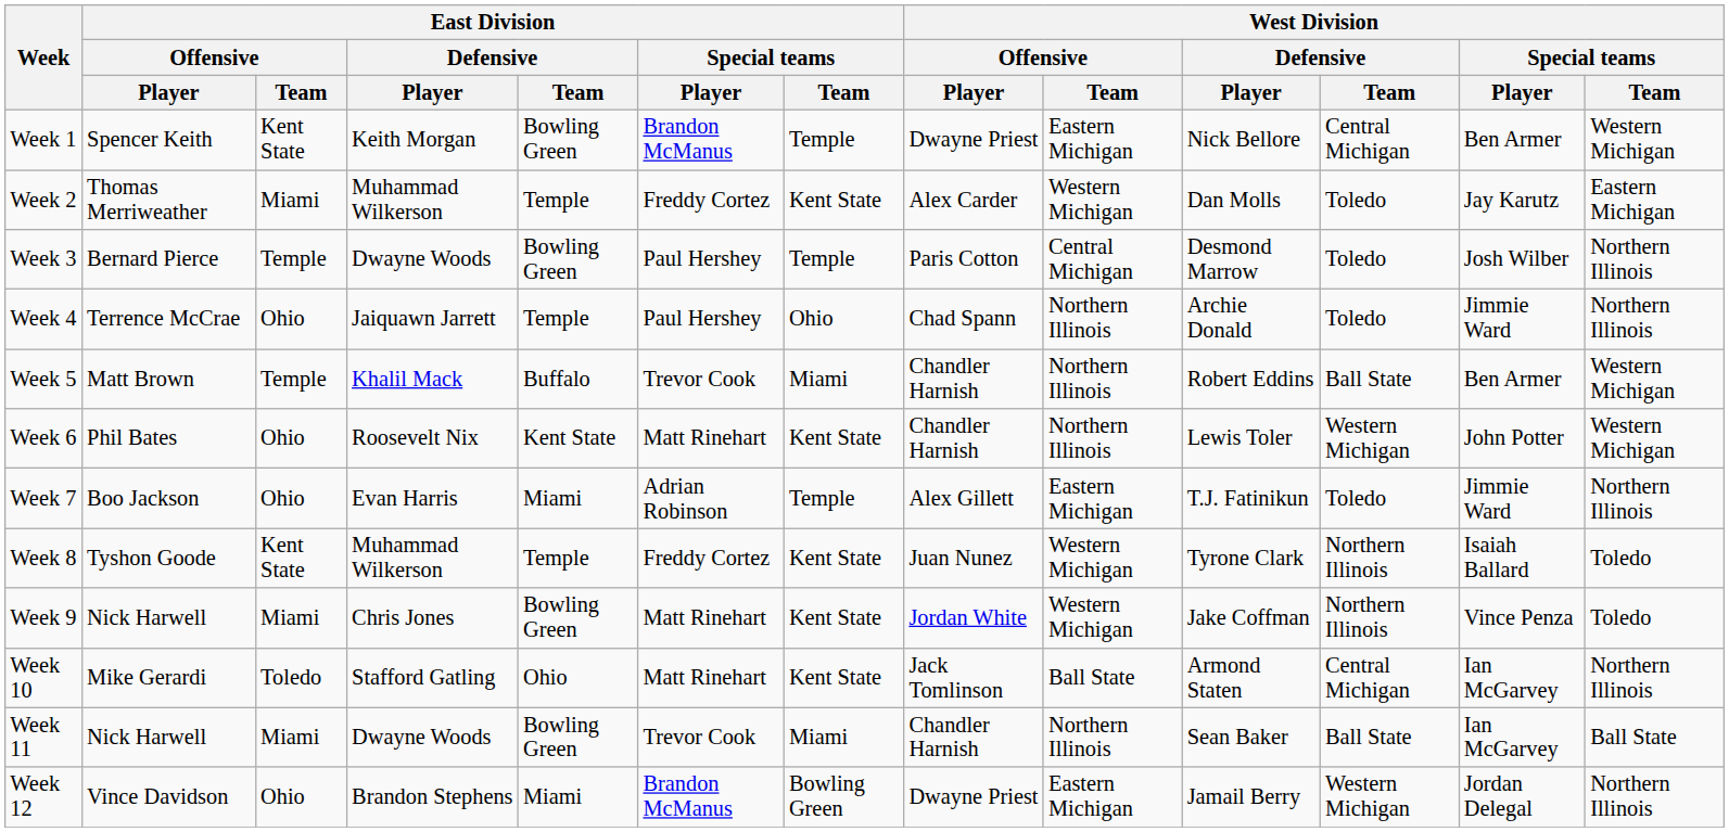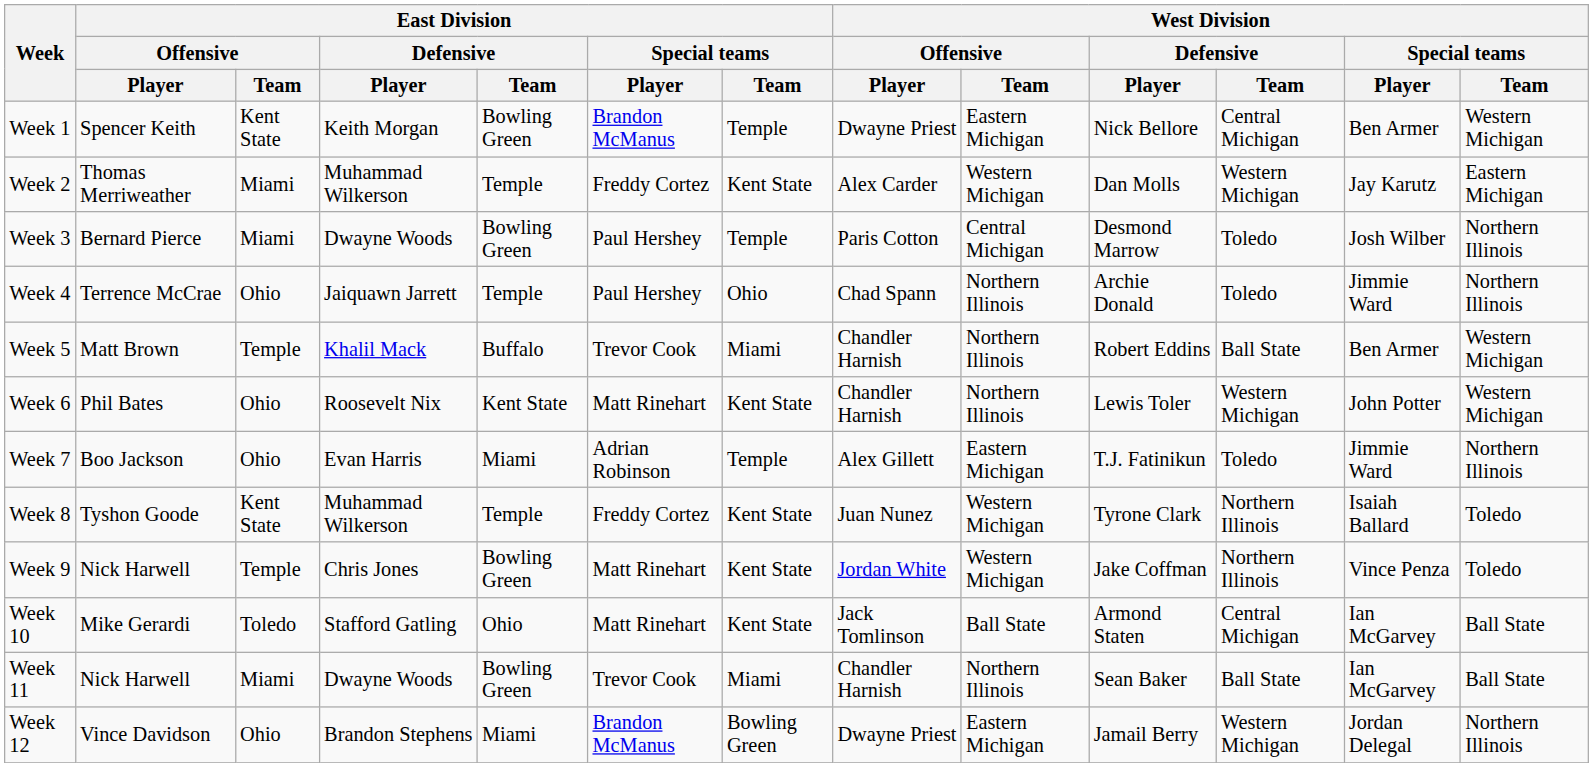 <table class="wikitable">
 <tr>
 <th rowspan="3">Week</th>
 <th colspan="6">East Division</th>
 <th colspan="6">West Division</th>
 </tr>
 <tr>
 <th colspan="2">Offensive</th>
 <th colspan="2">Defensive</th>
 <th colspan="2">Special teams</th>
 <th colspan="2">Offensive</th>
 <th colspan="2">Defensive</th>
 <th colspan="2">Special teams</th>
 </tr>
 <tr>
 <th>Player</th>
 <th>Team</th>
 <th>Player</th>
 <th>Team</th>
 <th>Player</th>
 <th>Team</th>
 <th>Player</th>
 <th>Team</th>
 <th>Player</th>
 <th>Team</th>
 <th>Player</th>
 <th>Team</th>
 </tr>
 <tr>
 <td>Week 1</td>
 <td>Spencer Keith</td>
 <td>Kent State</td>
 <td>Keith Morgan</td>
 <td>Bowling Green</td>
 <td><a href='#'>Brandon McManus</a></td>
 <td>Temple</td>
 <td>Dwayne Priest</td>
 <td>Eastern Michigan</td>
 <td>Nick Bellore</td>
 <td>Central Michigan</td>
 <td>Ben Armer</td>
 <td>Western Michigan</td>
 </tr>
 <tr>
 <td>Week 2</td>
 <td>Thomas Merriweather</td>
 <td>Miami</td>
 <td>Muhammad Wilkerson</td>
 <td>Temple</td>
 <td>Freddy Cortez</td>
 <td>Kent State</td>
 <td>Alex Carder</td>
 <td>Western Michigan</td>
 <td>Dan Molls</td>
-<td>Toledo</td>
+<td>Western Michigan</td>
 <td>Jay Karutz</td>
 <td>Eastern Michigan</td>
 </tr>
 <tr>
 <td>Week 3</td>
 <td>Bernard Pierce</td>
-<td>Temple</td>
+<td>Miami</td>
 <td>Dwayne Woods</td>
 <td>Bowling Green</td>
 <td>Paul Hershey</td>
 <td>Temple</td>
 <td>Paris Cotton</td>
 <td>Central Michigan</td>
 <td>Desmond Marrow</td>
 <td>Toledo</td>
 <td>Josh Wilber</td>
 <td>Northern Illinois</td>
 </tr>
 <tr>
 <td>Week 4</td>
 <td>Terrence McCrae</td>
 <td>Ohio</td>
 <td>Jaiquawn Jarrett</td>
 <td>Temple</td>
 <td>Paul Hershey</td>
 <td>Ohio</td>
 <td>Chad Spann</td>
 <td>Northern Illinois</td>
 <td>Archie Donald</td>
 <td>Toledo</td>
 <td>Jimmie Ward</td>
 <td>Northern Illinois</td>
 </tr>
 <tr>
 <td>Week 5</td>
 <td>Matt Brown</td>
 <td>Temple</td>
 <td><a href='#'>Khalil Mack</a></td>
 <td>Buffalo</td>
 <td>Trevor Cook</td>
 <td>Miami</td>
 <td>Chandler Harnish</td>
 <td>Northern Illinois</td>
 <td>Robert Eddins</td>
 <td>Ball State</td>
 <td>Ben Armer</td>
 <td>Western Michigan</td>
 </tr>
 <tr>
 <td>Week 6</td>
 <td>Phil Bates</td>
 <td>Ohio</td>
 <td>Roosevelt Nix</td>
 <td>Kent State</td>
 <td>Matt Rinehart</td>
 <td>Kent State</td>
 <td>Chandler Harnish</td>
 <td>Northern Illinois</td>
 <td>Lewis Toler</td>
 <td>Western Michigan</td>
 <td>John Potter</td>
 <td>Western Michigan</td>
 </tr>
 <tr>
 <td>Week 7</td>
 <td>Boo Jackson</td>
 <td>Ohio</td>
 <td>Evan Harris</td>
 <td>Miami</td>
 <td>Adrian Robinson</td>
 <td>Temple</td>
 <td>Alex Gillett</td>
 <td>Eastern Michigan</td>
 <td>T.J. Fatinikun</td>
 <td>Toledo</td>
 <td>Jimmie Ward</td>
 <td>Northern Illinois</td>
 </tr>
 <tr>
 <td>Week 8</td>
 <td>Tyshon Goode</td>
 <td>Kent State</td>
 <td>Muhammad Wilkerson</td>
 <td>Temple</td>
 <td>Freddy Cortez</td>
 <td>Kent State</td>
 <td>Juan Nunez</td>
 <td>Western Michigan</td>
 <td>Tyrone Clark</td>
 <td>Northern Illinois</td>
 <td>Isaiah Ballard</td>
 <td>Toledo</td>
 </tr>
 <tr>
 <td>Week 9</td>
 <td>Nick Harwell</td>
-<td>Miami</td>
+<td>Temple</td>
 <td>Chris Jones</td>
 <td>Bowling Green</td>
 <td>Matt Rinehart</td>
 <td>Kent State</td>
 <td><a href='#'>Jordan White</a></td>
 <td>Western Michigan</td>
 <td>Jake Coffman</td>
 <td>Northern Illinois</td>
 <td>Vince Penza</td>
 <td>Toledo</td>
 </tr>
 <tr>
 <td>Week 10</td>
 <td>Mike Gerardi</td>
 <td>Toledo</td>
 <td>Stafford Gatling</td>
 <td>Ohio</td>
 <td>Matt Rinehart</td>
 <td>Kent State</td>
 <td>Jack Tomlinson</td>
 <td>Ball State</td>
 <td>Armond Staten</td>
 <td>Central Michigan</td>
 <td>Ian McGarvey</td>
-<td>Northern Illinois</td>
+<td>Ball State</td>
 </tr>
 <tr>
 <td>Week 11</td>
 <td>Nick Harwell</td>
 <td>Miami</td>
 <td>Dwayne Woods</td>
 <td>Bowling Green</td>
 <td>Trevor Cook</td>
 <td>Miami</td>
 <td>Chandler Harnish</td>
 <td>Northern Illinois</td>
 <td>Sean Baker</td>
 <td>Ball State</td>
 <td>Ian McGarvey</td>
 <td>Ball State</td>
 </tr>
 <tr>
 <td>Week 12 </td>
 <td>Vince Davidson</td>
 <td>Ohio</td>
 <td>Brandon Stephens</td>
 <td>Miami</td>
 <td><a href='#'>Brandon McManus</a></td>
 <td>Bowling Green</td>
 <td>Dwayne Priest</td>
 <td>Eastern Michigan</td>
 <td>Jamail Berry</td>
 <td>Western Michigan</td>
 <td>Jordan Delegal</td>
 <td>Northern Illinois</td>
 </tr>
 </table>
